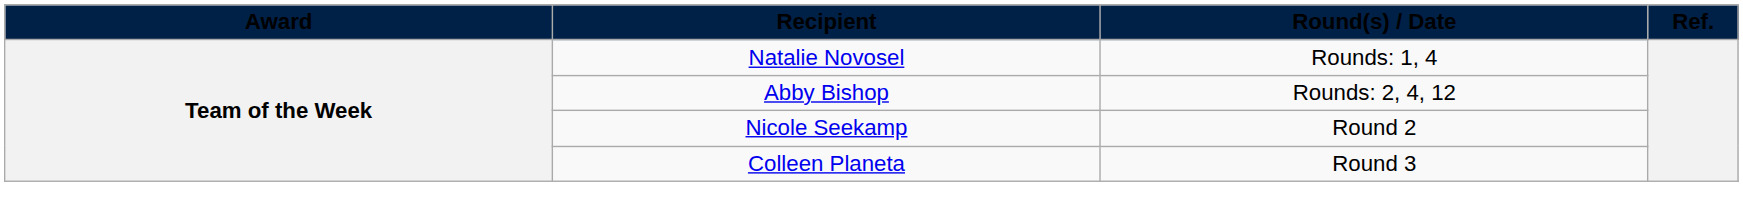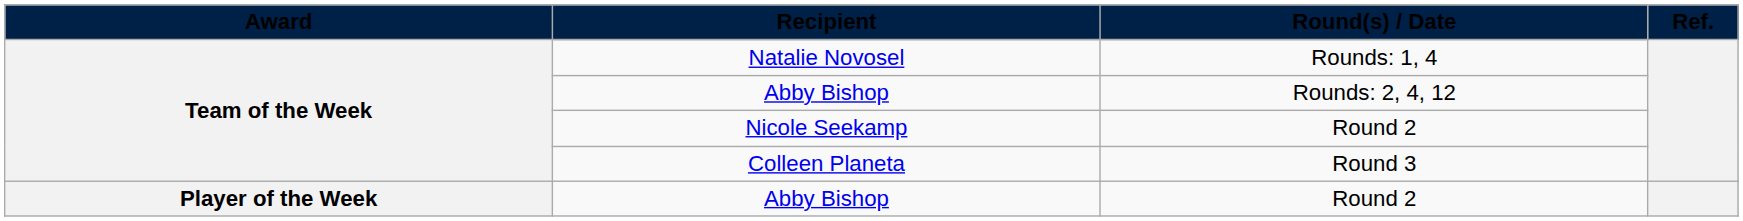 <table class="wikitable sortable sortable" style="text-align: center">
 <tr>
 <th style="background: #002147" width="10%"><span>Award</span></th>
 <th style="background: #002147" width="10%"><span>Recipient</span></th>
 <th style="background: #002147" width="10%"><span>Round(s) / Date</span></th>
 <th style="background: #002147" width="1%" class="unsortable"><span>Ref.</span></th>
 </tr>
 <tr>
 <th rowspan=4>Team of the Week</th>
 <td><a href='#'>Natalie Novosel</a></td>
 <td>Rounds: 1, 4</td>
 <th rowspan=4></th>
 </tr>
 <tr>
 <td><a href='#'>Abby Bishop</a></td>
 <td>Rounds: 2, 4, 12</td>
 </tr>
 <tr>
 <td><a href='#'>Nicole Seekamp</a></td>
 <td>Round 2</td>
 </tr>
 <tr>
 <td><a href='#'>Colleen Planeta</a></td>
 <td>Round 3</td>
 </tr>
+<tr>
+<th rowspan=1>Player of the Week</th>
+<td><a href='#'>Abby Bishop</a></td>
+<td>Round 2</td>
+<th rowspan=1></th>
+</tr>
 </table>
